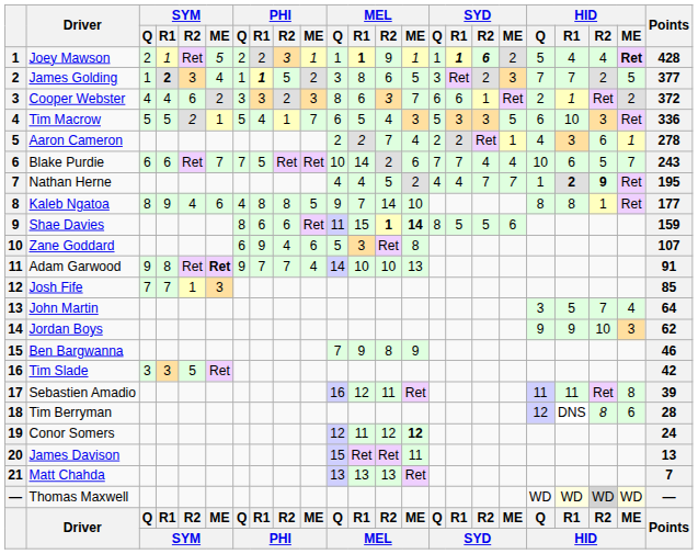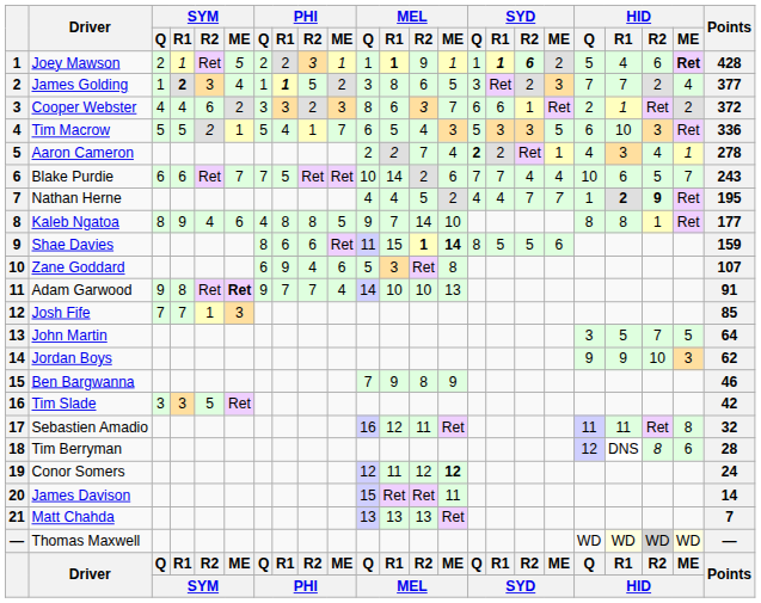 <table class="wikitable" style="font-size: 85%; text-align:center">
 <tr>
 <th rowspan="2"></th>
 <th rowspan="2">Driver</th>
 <th colspan="4"><a href='#'>SYM</a><br></th>
 <th colspan="4"><a href='#'>PHI</a><br></th>
 <th colspan="4"><a href='#'>MEL</a><br></th>
 <th colspan="4"><a href='#'>SYD</a><br></th>
 <th colspan="4"><a href='#'>HID</a><br></th>
 <th rowspan="2">Points</th>
 </tr>
 <tr>
 <th>Q</th>
 <th>R1</th>
 <th>R2</th>
 <th>ME</th>
 <th>Q</th>
 <th>R1</th>
 <th>R2</th>
 <th>ME</th>
 <th>Q</th>
 <th>R1</th>
 <th>R2</th>
 <th>ME</th>
 <th>Q</th>
 <th>R1</th>
 <th>R2</th>
 <th>ME</th>
 <th>Q</th>
 <th>R1</th>
 <th>R2</th>
 <th>ME</th>
 </tr>
 <tr>
 <th>1</th>
 <td align="left"> <a href='#'>Joey Mawson</a></td>
 <td style="background:#dfffdf;">2</td>
 <td style="background:#ffffbf;"><em>1</em></td>
 <td style="background:#efcfff;">Ret</td>
 <td style="background:#dfffdf;"><em>5</em></td>
 <td style="background:#dfffdf;">2</td>
 <td style="background:#dfdfdf;">2</td>
 <td style="background:#ffdf9f;"><em>3</em></td>
 <td style="background:#ffffbf;"><em>1</em></td>
 <td style="background:#dfffdf;">1</td>
 <td style="background:#ffffbf;"><strong>1</strong></td>
 <td style="background:#dfffdf;">9</td>
 <td style="background:#ffffbf;"><em>1</em></td>
 <td style="background:#dfffdf;">1</td>
 <td style="background:#ffffbf;"><strong><em>1</em></strong></td>
 <td style="background:#dfffdf;"><strong><em>6</em></strong></td>
 <td style="background:#dfdfdf;">2</td>
 <td style="background:#dfffdf;">5</td>
 <td style="background:#dfffdf;">4</td>
-<td style="background:#dfffdf;">4</td>
+<td style="background:#dfffdf;">6</td>
 <td style="background:#efcfff;"><strong>Ret</strong></td>
 <th>428</th>
 </tr>
 <tr>
 <th>2</th>
 <td align="left"> <a href='#'>James Golding</a></td>
 <td style="background:#dfffdf;">1</td>
 <td style="background:#dfdfdf;"><strong>2</strong></td>
 <td style="background:#ffdf9f;">3</td>
 <td style="background:#dfffdf;">4</td>
 <td style="background:#dfffdf;">1</td>
 <td style="background:#ffffbf;"><strong><em>1</em></strong></td>
 <td style="background:#dfffdf;">5</td>
 <td style="background:#dfdfdf;">2</td>
 <td style="background:#dfffdf;">3</td>
 <td style="background:#dfffdf;">8</td>
 <td style="background:#dfffdf;">6</td>
 <td style="background:#dfffdf;">5</td>
 <td style="background:#dfffdf;">3</td>
 <td style="background:#efcfff;">Ret</td>
 <td style="background:#dfdfdf;">2</td>
 <td style="background:#ffdf9f;">3</td>
 <td style="background:#dfffdf;">7</td>
 <td style="background:#dfffdf;">7</td>
 <td style="background:#dfdfdf;">2</td>
-<td style="background:#dfffdf;">5</td>
+<td style="background:#dfffdf;">4</td>
 <th>377</th>
 </tr>
 <tr>
 <th>3</th>
 <td align="left"> <a href='#'>Cooper Webster</a></td>
 <td style="background:#dfffdf;">4</td>
 <td style="background:#dfffdf;">4</td>
 <td style="background:#dfffdf;">6</td>
 <td style="background:#dfdfdf;">2</td>
 <td style="background:#dfffdf;">3</td>
 <td style="background:#ffdf9f;">3</td>
 <td style="background:#dfdfdf;">2</td>
 <td style="background:#ffdf9f;">3</td>
 <td style="background:#dfffdf;">8</td>
 <td style="background:#dfffdf;">6</td>
 <td style="background:#ffdf9f;"><em>3</em></td>
 <td style="background:#dfffdf;">7</td>
 <td style="background:#dfffdf;">6</td>
 <td style="background:#dfffdf;">6</td>
 <td style="background:#ffffbf;">1</td>
 <td style="background:#efcfff;">Ret</td>
 <td style="background:#dfffdf;">2</td>
 <td style="background:#ffffbf;"><em>1</em></td>
 <td style="background:#efcfff;">Ret</td>
 <td style="background:#dfdfdf;">2</td>
 <th>372</th>
 </tr>
 <tr>
 <th>4</th>
 <td align="left"> <a href='#'>Tim Macrow</a></td>
 <td style="background:#dfffdf;">5</td>
 <td style="background:#dfffdf;">5</td>
 <td style="background:#dfdfdf;"><em>2</em></td>
 <td style="background:#ffffbf;">1</td>
 <td style="background:#dfffdf;">5</td>
 <td style="background:#dfffdf;">4</td>
 <td style="background:#ffffbf;">1</td>
 <td style="background:#dfffdf;">7</td>
 <td style="background:#dfffdf;">6</td>
 <td style="background:#dfffdf;">5</td>
 <td style="background:#dfffdf;">4</td>
 <td style="background:#ffdf9f;">3</td>
 <td style="background:#dfffdf;">5</td>
 <td style="background:#ffdf9f;">3</td>
 <td style="background:#ffdf9f;">3</td>
 <td style="background:#dfffdf;">5</td>
 <td style="background:#dfffdf;">6</td>
 <td style="background:#dfffdf;">10</td>
 <td style="background:#ffdf9f;">3</td>
 <td style="background:#efcfff;">Ret</td>
 <th>336</th>
 </tr>
 <tr>
 <th>5</th>
 <td align="left"> <a href='#'>Aaron Cameron</a></td>
 <td></td>
 <td></td>
 <td></td>
 <td></td>
 <td></td>
 <td></td>
 <td></td>
 <td></td>
 <td style="background:#dfffdf;">2</td>
 <td style="background:#dfdfdf;"><em>2</em></td>
 <td style="background:#dfffdf;">7</td>
 <td style="background:#dfffdf;">4</td>
-<td style="background:#dfffdf;">2</td>
+<td style="background:#dfffdf;"><strong>2</strong></td>
 <td style="background:#dfdfdf;">2</td>
 <td style="background:#efcfff;">Ret</td>
 <td style="background:#ffffbf;">1</td>
 <td style="background:#dfffdf;">4</td>
 <td style="background:#ffdf9f;">3</td>
-<td style="background:#dfffdf;">6</td>
+<td style="background:#dfffdf;">4</td>
 <td style="background:#ffffbf;"><em>1</em></td>
 <th>278</th>
 </tr>
 <tr>
 <th>6</th>
 <td align="left"> Blake Purdie</td>
 <td style="background:#dfffdf;">6</td>
 <td style="background:#dfffdf;">6</td>
 <td style="background:#efcfff;">Ret</td>
 <td style="background:#dfffdf;">7</td>
 <td style="background:#dfffdf;">7</td>
 <td style="background:#dfffdf;">5</td>
 <td style="background:#efcfff;">Ret</td>
 <td style="background:#efcfff;">Ret</td>
 <td style="background:#dfffdf;">10</td>
 <td style="background:#dfffdf;">14</td>
 <td style="background:#dfdfdf;">2</td>
 <td style="background:#dfffdf;">6</td>
 <td style="background:#dfffdf;">7</td>
 <td style="background:#dfffdf;">7</td>
 <td style="background:#dfffdf;">4</td>
 <td style="background:#dfffdf;">4</td>
 <td style="background:#dfffdf;">10</td>
 <td style="background:#dfffdf;">6</td>
 <td style="background:#dfffdf;">5</td>
 <td style="background:#dfffdf;">7</td>
 <th>243</th>
 </tr>
 <tr>
 <th>7</th>
 <td align="left"> Nathan Herne</td>
 <td></td>
 <td></td>
 <td></td>
 <td></td>
 <td></td>
 <td></td>
 <td></td>
 <td></td>
 <td style="background:#dfffdf;">4</td>
 <td style="background:#dfffdf;">4</td>
 <td style="background:#dfffdf;">5</td>
 <td style="background:#dfdfdf;">2</td>
 <td style="background:#dfffdf;">4</td>
 <td style="background:#dfffdf;">4</td>
 <td style="background:#dfffdf;">7</td>
 <td style="background:#dfffdf;"><em>7</em></td>
 <td style="background:#dfffdf;">1</td>
 <td style="background:#dfdfdf;"><strong>2</strong></td>
 <td style="background:#dfffdf;"><strong>9</strong></td>
 <td style="background:#efcfff;">Ret</td>
 <th>195</th>
 </tr>
 <tr>
 <th>8</th>
 <td align="left"> <a href='#'>Kaleb Ngatoa</a></td>
 <td style="background:#dfffdf;">8</td>
 <td style="background:#dfffdf;">9</td>
 <td style="background:#dfffdf;">4</td>
 <td style="background:#dfffdf;">6</td>
 <td style="background:#dfffdf;">4</td>
 <td style="background:#dfffdf;">8</td>
 <td style="background:#dfffdf;">8</td>
 <td style="background:#dfffdf;">5</td>
 <td style="background:#dfffdf;">9</td>
 <td style="background:#dfffdf;">7</td>
 <td style="background:#dfffdf;">14</td>
 <td style="background:#dfffdf;">10</td>
 <td></td>
 <td></td>
 <td></td>
 <td></td>
 <td style="background:#dfffdf;">8</td>
 <td style="background:#dfffdf;">8</td>
 <td style="background:#ffffbf;">1</td>
 <td style="background:#efcfff;">Ret</td>
 <th>177</th>
 </tr>
 <tr>
 <th>9</th>
 <td align="left"> <a href='#'>Shae Davies</a></td>
 <td></td>
 <td></td>
 <td></td>
 <td></td>
 <td style="background:#dfffdf;">8</td>
 <td style="background:#dfffdf;">6</td>
 <td style="background:#dfffdf;">6</td>
 <td style="background:#efcfff;">Ret</td>
 <td style="background:#cfcfff;">11</td>
 <td style="background:#dfffdf;">15</td>
 <td style="background:#ffffbf;"><strong>1</strong></td>
 <td style="background:#dfffdf;"><strong>14</strong></td>
 <td style="background:#dfffdf;">8</td>
 <td style="background:#dfffdf;">5</td>
 <td style="background:#dfffdf;">5</td>
 <td style="background:#dfffdf;">6</td>
 <td></td>
 <td></td>
 <td></td>
 <td></td>
 <th>159</th>
 </tr>
 <tr>
 <th>10</th>
 <td align="left"> <a href='#'>Zane Goddard</a></td>
 <td></td>
 <td></td>
 <td></td>
 <td></td>
 <td style="background:#dfffdf;">6</td>
 <td style="background:#dfffdf;">9</td>
 <td style="background:#dfffdf;">4</td>
 <td style="background:#dfffdf;">6</td>
 <td style="background:#dfffdf;">5</td>
 <td style="background:#ffdf9f;">3</td>
 <td style="background:#efcfff;">Ret</td>
 <td style="background:#dfffdf;">8</td>
 <td></td>
 <td></td>
 <td></td>
 <td></td>
 <td></td>
 <td></td>
 <td></td>
 <td></td>
 <th>107</th>
 </tr>
 <tr>
 <th>11</th>
 <td align="left"> Adam Garwood</td>
 <td style="background:#dfffdf;">9</td>
 <td style="background:#dfffdf;">8</td>
 <td style="background:#efcfff;">Ret</td>
 <td style="background:#efcfff;"><strong>Ret</strong></td>
 <td style="background:#dfffdf;">9</td>
 <td style="background:#dfffdf;">7</td>
 <td style="background:#dfffdf;">7</td>
 <td style="background:#dfffdf;">4</td>
 <td style="background:#cfcfff;">14</td>
 <td style="background:#dfffdf;">10</td>
 <td style="background:#dfffdf;">10</td>
 <td style="background:#dfffdf;">13</td>
 <td></td>
 <td></td>
 <td></td>
 <td></td>
 <td></td>
 <td></td>
 <td></td>
 <td></td>
 <th>91</th>
 </tr>
 <tr>
 <th>12</th>
 <td align="left"> <a href='#'>Josh Fife</a></td>
 <td style="background:#dfffdf;">7</td>
 <td style="background:#dfffdf;">7</td>
 <td style="background:#ffffbf;">1</td>
 <td style="background:#ffdf9f;">3</td>
 <td></td>
 <td></td>
 <td></td>
 <td></td>
 <td></td>
 <td></td>
 <td></td>
 <td></td>
 <td></td>
 <td></td>
 <td></td>
 <td></td>
 <td></td>
 <td></td>
 <td></td>
 <td></td>
 <th>85</th>
 </tr>
 <tr>
 <th>13</th>
 <td align="left"> <a href='#'>John Martin</a></td>
 <td></td>
 <td></td>
 <td></td>
 <td></td>
 <td></td>
 <td></td>
 <td></td>
 <td></td>
 <td></td>
 <td></td>
 <td></td>
 <td></td>
 <td></td>
 <td></td>
 <td></td>
 <td></td>
 <td style="background:#dfffdf;">3</td>
 <td style="background:#dfffdf;">5</td>
 <td style="background:#dfffdf;">7</td>
-<td style="background:#dfffdf;">4</td>
+<td style="background:#dfffdf;">5</td>
 <th>64</th>
 </tr>
 <tr>
 <th>14</th>
 <td align="left"> <a href='#'>Jordan Boys</a></td>
 <td></td>
 <td></td>
 <td></td>
 <td></td>
 <td></td>
 <td></td>
 <td></td>
 <td></td>
 <td></td>
 <td></td>
 <td></td>
 <td></td>
 <td></td>
 <td></td>
 <td></td>
 <td></td>
 <td style="background:#dfffdf;">9</td>
 <td style="background:#dfffdf;">9</td>
 <td style="background:#dfffdf;">10</td>
 <td style="background:#ffdf9f;">3</td>
 <th>62</th>
 </tr>
 <tr>
 <th>15</th>
 <td align="left"> <a href='#'>Ben Bargwanna</a></td>
 <td></td>
 <td></td>
 <td></td>
 <td></td>
 <td></td>
 <td></td>
 <td></td>
 <td></td>
 <td style="background:#dfffdf;">7</td>
 <td style="background:#dfffdf;">9</td>
 <td style="background:#dfffdf;">8</td>
 <td style="background:#dfffdf;">9</td>
 <td></td>
 <td></td>
 <td></td>
 <td></td>
 <td></td>
 <td></td>
 <td></td>
 <td></td>
 <th>46</th>
 </tr>
 <tr>
 <th>16</th>
 <td align="left"> <a href='#'>Tim Slade</a></td>
 <td style="background:#dfffdf;">3</td>
 <td style="background:#ffdf9f;">3</td>
 <td style="background:#dfffdf;">5</td>
 <td style="background:#efcfff;">Ret</td>
 <td></td>
 <td></td>
 <td></td>
 <td></td>
 <td></td>
 <td></td>
 <td></td>
 <td></td>
 <td></td>
 <td></td>
 <td></td>
 <td></td>
 <td></td>
 <td></td>
 <td></td>
 <td></td>
 <th>42</th>
 </tr>
 <tr>
 <th>17</th>
 <td align="left" nowrap> Sebastien Amadio</td>
 <td></td>
 <td></td>
 <td></td>
 <td></td>
 <td></td>
 <td></td>
 <td></td>
 <td></td>
 <td style="background:#cfcfff;">16</td>
 <td style="background:#dfffdf;">12</td>
 <td style="background:#dfffdf;">11</td>
 <td style="background:#efcfff;">Ret</td>
 <td></td>
 <td></td>
 <td></td>
 <td></td>
 <td style="background:#cfcfff;">11</td>
 <td style="background:#dfffdf;">11</td>
 <td style="background:#efcfff;">Ret</td>
 <td style="background:#dfffdf;">8</td>
-<th>39</th>
+<th>32</th>
 </tr>
 <tr>
 <th>18</th>
 <td align="left"> Tim Berryman</td>
 <td></td>
 <td></td>
 <td></td>
 <td></td>
 <td></td>
 <td></td>
 <td></td>
 <td></td>
 <td></td>
 <td></td>
 <td></td>
 <td></td>
 <td></td>
 <td></td>
 <td></td>
 <td></td>
 <td style="background:#cfcfff;">12</td>
 <td style="background:#ffffff;">DNS</td>
 <td style="background:#dfffdf;"><em>8</em></td>
 <td style="background:#dfffdf;">6</td>
 <th>28</th>
 </tr>
 <tr>
 <th>19</th>
 <td align="left"> Conor Somers</td>
 <td></td>
 <td></td>
 <td></td>
 <td></td>
 <td></td>
 <td></td>
 <td></td>
 <td></td>
 <td style="background:#cfcfff;">12</td>
 <td style="background:#dfffdf;">11</td>
 <td style="background:#dfffdf;">12</td>
 <td style="background:#dfffdf;"><strong>12</strong></td>
 <td></td>
 <td></td>
 <td></td>
 <td></td>
 <td></td>
 <td></td>
 <td></td>
 <td></td>
 <th>24</th>
 </tr>
 <tr>
 <th>20</th>
 <td align="left"> <a href='#'>James Davison</a></td>
 <td></td>
 <td></td>
 <td></td>
 <td></td>
 <td></td>
 <td></td>
 <td></td>
 <td></td>
 <td style="background:#cfcfff;">15</td>
 <td style="background:#efcfff;">Ret</td>
 <td style="background:#efcfff;">Ret</td>
 <td style="background:#dfffdf;">11</td>
 <td></td>
 <td></td>
 <td></td>
 <td></td>
 <td></td>
 <td></td>
 <td></td>
 <td></td>
-<th>13</th>
+<th>14</th>
 </tr>
 <tr>
 <th>21</th>
 <td align="left"> <a href='#'>Matt Chahda</a></td>
 <td></td>
 <td></td>
 <td></td>
 <td></td>
 <td></td>
 <td></td>
 <td></td>
 <td></td>
 <td style="background:#cfcfff;">13</td>
 <td style="background:#dfffdf;">13</td>
 <td style="background:#dfffdf;">13</td>
 <td style="background:#efcfff;">Ret</td>
 <td></td>
 <td></td>
 <td></td>
 <td></td>
 <td></td>
 <td></td>
 <td></td>
 <td></td>
 <th>7</th>
 </tr>
 <tr>
 <th>—</th>
 <td align="left"> Thomas Maxwell</td>
 <td></td>
 <td></td>
 <td></td>
 <td></td>
 <td></td>
 <td></td>
 <td></td>
 <td></td>
 <td></td>
 <td></td>
 <td></td>
 <td></td>
 <td></td>
 <td></td>
 <td></td>
 <td></td>
 <td>WD</td>
 <td style="background: lightyellow;">WD</td>
 <td style="background: lightgrey;">WD</td>
 <td style="background: lightyellow;">WD</td>
 <th>—</th>
 </tr>
 <tr>
 <th rowspan="2"></th>
 <th rowspan="2">Driver</th>
 <th>Q</th>
 <th>R1</th>
 <th>R2</th>
 <th>ME</th>
 <th>Q</th>
 <th>R1</th>
 <th>R2</th>
 <th>ME</th>
 <th>Q</th>
 <th>R1</th>
 <th>R2</th>
 <th>ME</th>
 <th>Q</th>
 <th>R1</th>
 <th>R2</th>
 <th>ME</th>
 <th>Q</th>
 <th>R1</th>
 <th>R2</th>
 <th>ME</th>
 <th rowspan="2">Points</th>
 </tr>
 <tr>
 <th colspan="4"><a href='#'>SYM</a><br></th>
 <th colspan="4"><a href='#'>PHI</a><br></th>
 <th colspan="4"><a href='#'>MEL</a><br></th>
 <th colspan="4"><a href='#'>SYD</a><br></th>
 <th colspan="4"><a href='#'>HID</a><br></th>
 </tr>
 </table>
